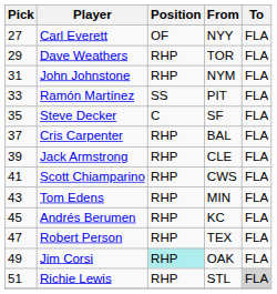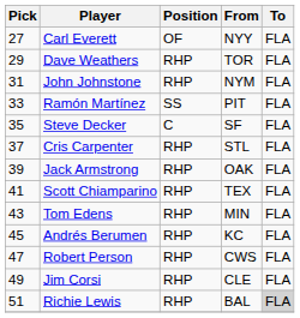 <table class="wikitable">
 <tr>
 <th>Pick</th>
 <th>Player</th>
 <th>Position</th>
 <th>From</th>
 <th>To</th>
 </tr>
 <tr>
 <td>27</td>
 <td><a href='#'>Carl Everett</a></td>
 <td>OF</td>
 <td>NYY</td>
 <td>FLA</td>
 </tr>
 <tr>
 <td>29</td>
 <td><a href='#'>Dave Weathers</a></td>
 <td>RHP</td>
 <td>TOR</td>
 <td>FLA</td>
 </tr>
 <tr>
 <td>31</td>
 <td><a href='#'>John Johnstone</a></td>
 <td>RHP</td>
 <td>NYM</td>
 <td>FLA</td>
 </tr>
 <tr>
 <td>33</td>
 <td><a href='#'>Ramón Martínez</a></td>
 <td>SS</td>
 <td>PIT</td>
 <td>FLA</td>
 </tr>
 <tr>
 <td>35</td>
 <td><a href='#'>Steve Decker</a></td>
 <td>C</td>
 <td>SF</td>
 <td>FLA</td>
 </tr>
 <tr>
 <td>37</td>
 <td><a href='#'>Cris Carpenter</a></td>
 <td>RHP</td>
-<td>BAL</td>
+<td>STL</td>
 <td>FLA</td>
 </tr>
 <tr>
 <td>39</td>
 <td><a href='#'>Jack Armstrong</a></td>
 <td>RHP</td>
-<td>CLE</td>
+<td>OAK</td>
 <td>FLA</td>
 </tr>
 <tr>
 <td>41</td>
 <td><a href='#'>Scott Chiamparino</a></td>
 <td>RHP</td>
-<td>CWS</td>
+<td>TEX</td>
 <td>FLA</td>
 </tr>
 <tr>
 <td>43</td>
 <td><a href='#'>Tom Edens</a></td>
 <td>RHP</td>
 <td>MIN</td>
 <td>FLA</td>
 </tr>
 <tr>
 <td>45</td>
 <td><a href='#'>Andrés Berumen</a></td>
 <td>RHP</td>
 <td>KC</td>
 <td>FLA</td>
 </tr>
 <tr>
 <td>47</td>
 <td><a href='#'>Robert Person</a></td>
 <td>RHP</td>
-<td>TEX</td>
+<td>CWS</td>
 <td>FLA</td>
 </tr>
 <tr>
 <td>49</td>
 <td><a href='#'>Jim Corsi</a></td>
-<td style="background: paleturquoise;">RHP</td>
-<td>OAK</td>
+<td>RHP</td>
+<td>CLE</td>
 <td>FLA</td>
 </tr>
 <tr>
 <td>51</td>
 <td><a href='#'>Richie Lewis</a></td>
 <td>RHP</td>
-<td>STL</td>
+<td>BAL</td>
 <td style="background: lightgrey;">FLA</td>
 </tr>
 <tr>
 </tr>
 </table>
